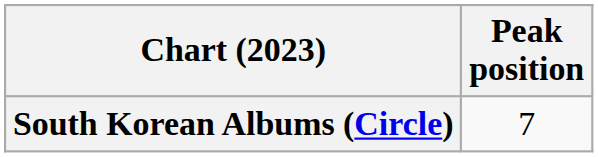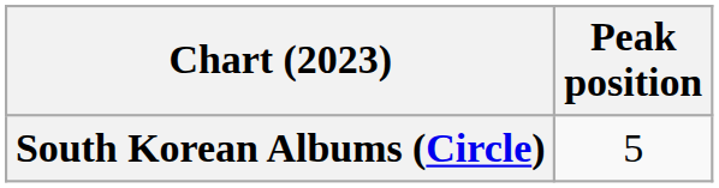 <table class="wikitable sortable plainrowheaders" style="text-align:center;">
 <tr>
 <th scope="col">Chart (2023)</th>
 <th scope="col">Peak<br>position</th>
 </tr>
 <tr>
 <th scope="row">South Korean Albums (<a href='#'>Circle</a>)</th>
-<td>7</td>
+<td>5</td>
 </tr>
 </table>
